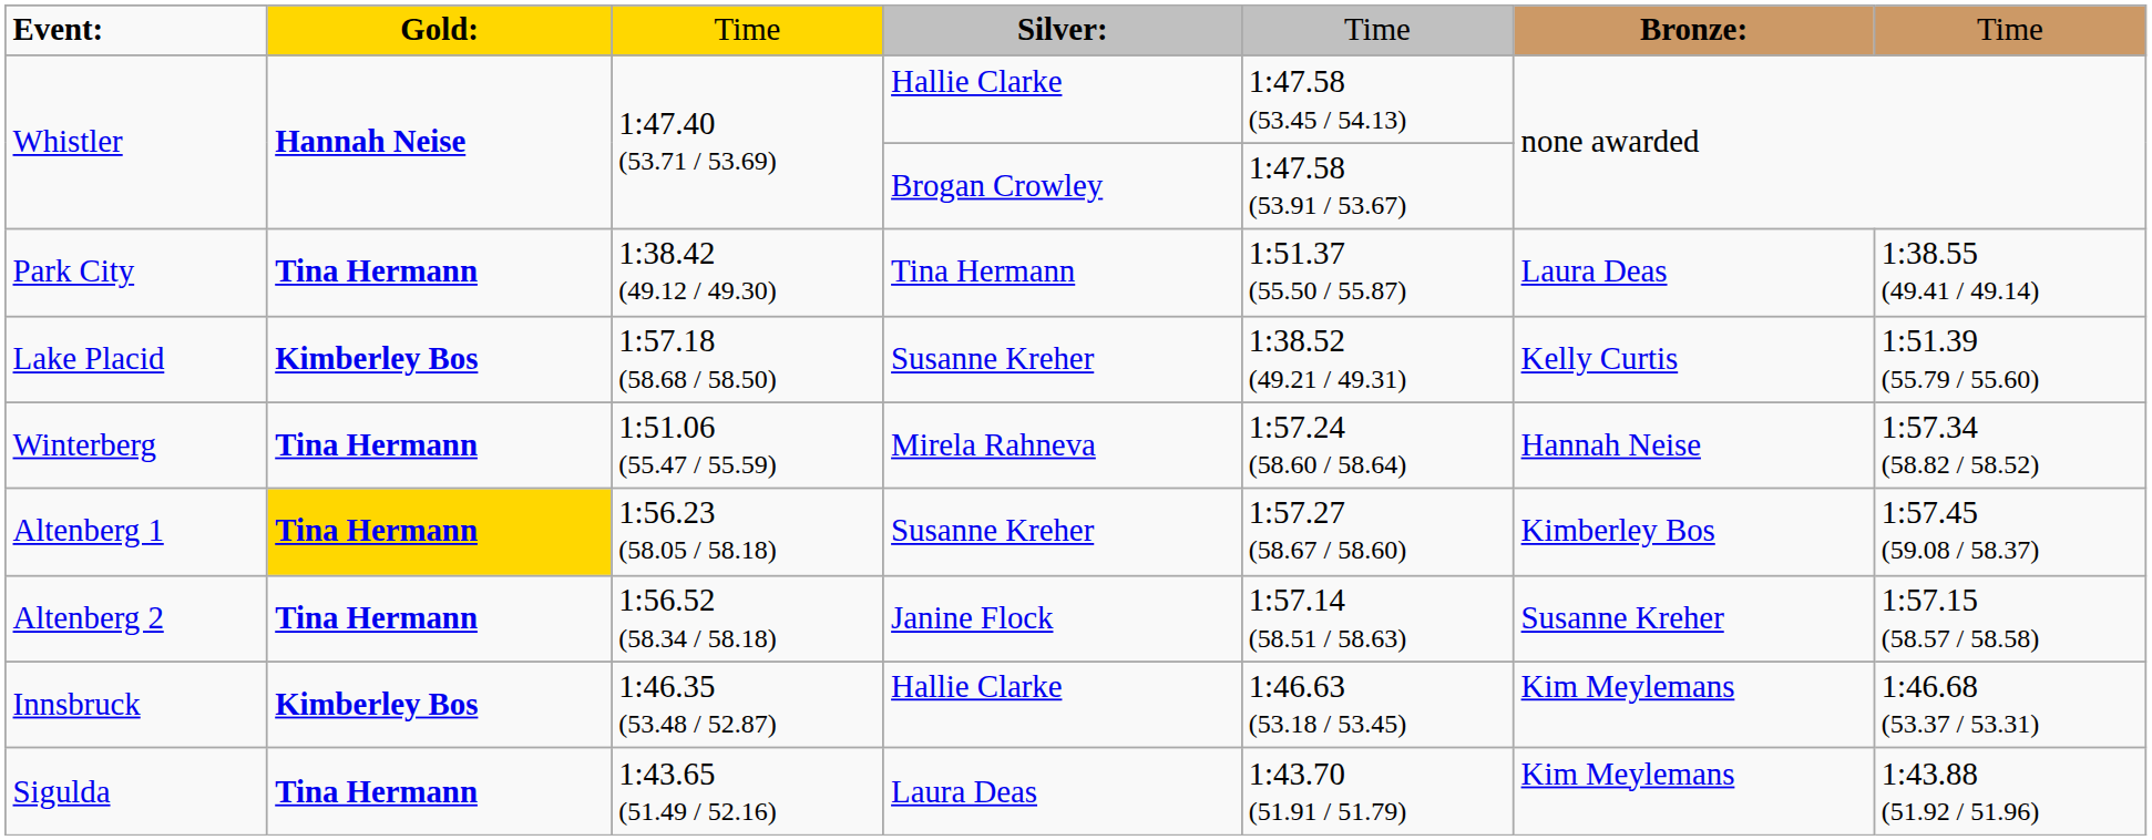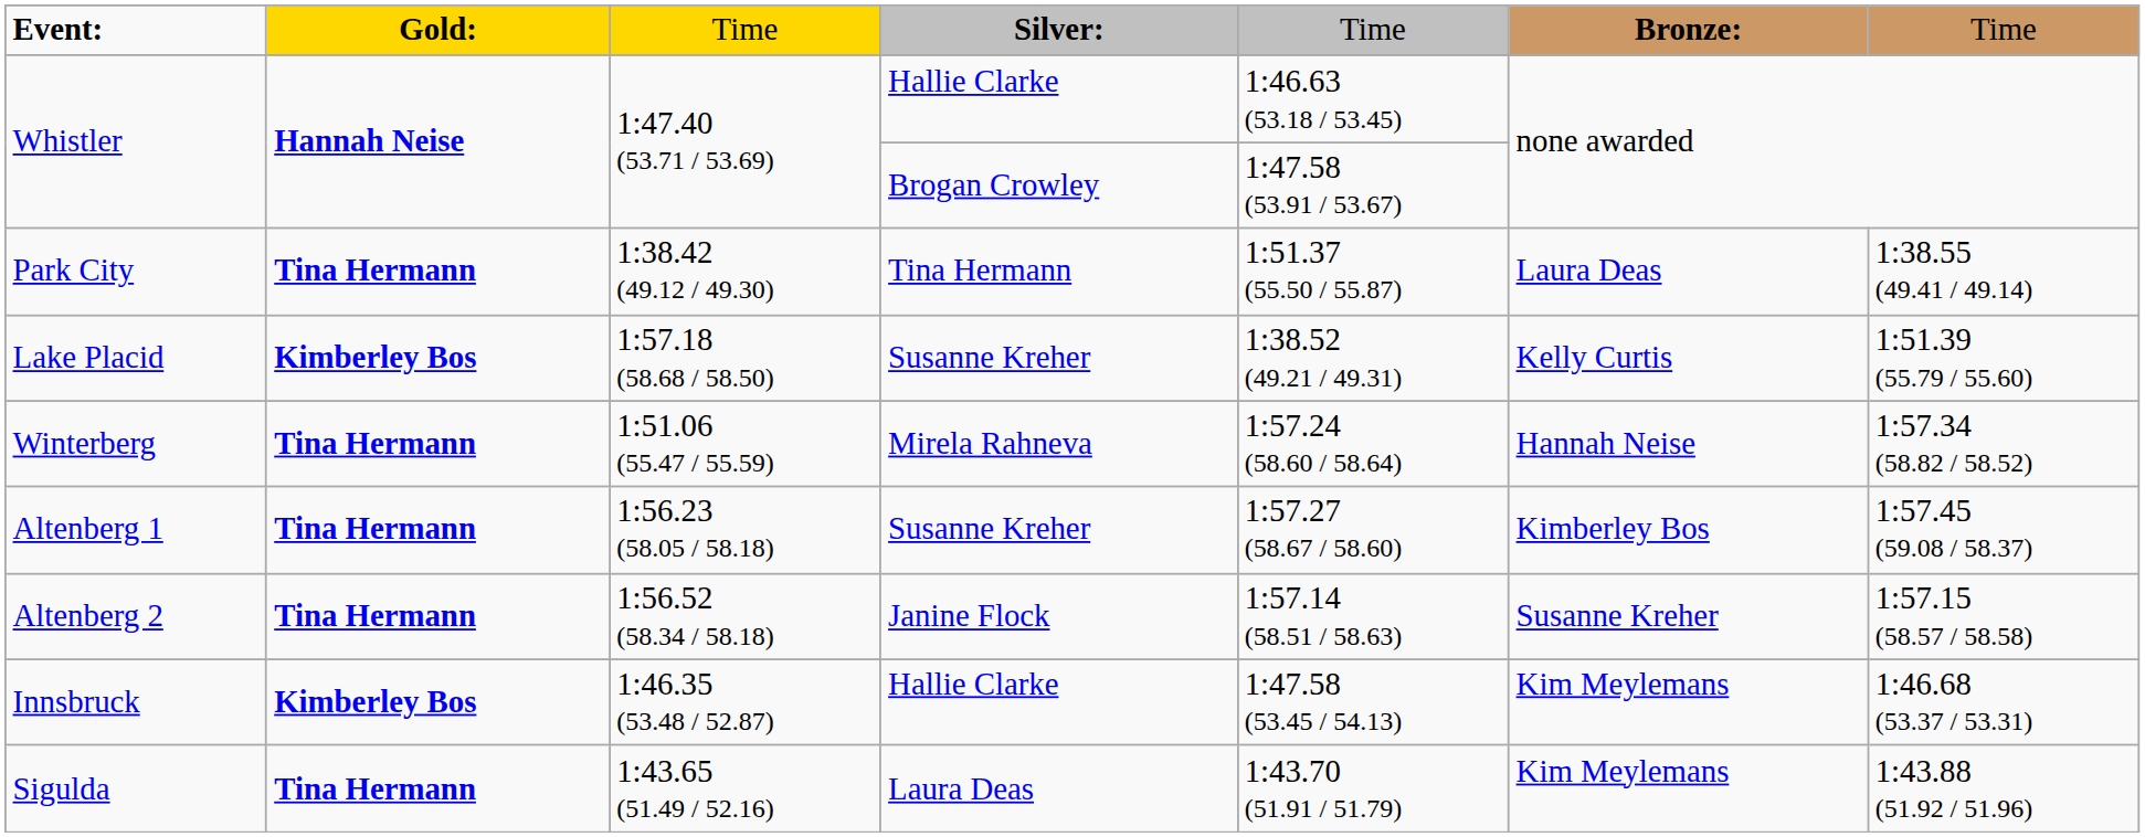 <table class="wikitable" style="width:85%;">
 <tr>
 <td><strong>Event:</strong></td>
 <td style="text-align:center; background:gold;"><strong>Gold:</strong></td>
 <td style="text-align:center; background:gold;">Time</td>
 <td style="text-align:center; background:silver;"><strong>Silver:</strong></td>
 <td style="text-align:center; background:silver;">Time</td>
 <td style="text-align:center; background:#c96;"><strong>Bronze:</strong></td>
 <td style="text-align:center; background:#c96;">Time</td>
 </tr>
 <tr>
 <td rowspan=2> <a href='#'>Whistler</a></td>
 <td rowspan=2><strong><a href='#'>Hannah Neise</a><br><small></small></strong></td>
 <td rowspan=2>1:47.40<br><small>(53.71 / 53.69)</small></td>
 <td><a href='#'>Hallie Clarke</a><br><small><br></small></td>
-<td>1:47.58<br><small>(53.45 / 54.13)</small></td>
+<td>1:46.63<br><small>(53.18 / 53.45)</small></td>
 <td rowspan=2 colspan="2">none awarded</td>
 </tr>
 <tr>
 <td><a href='#'>Brogan Crowley</a><br><small></small></td>
 <td>1:47.58<br><small>(53.91 / 53.67)</small></td>
 </tr>
 <tr>
 <td> <a href='#'>Park City</a></td>
 <td><strong><a href='#'>Tina Hermann</a><br><small></small></strong></td>
 <td>1:38.42<br><small>(49.12 / 49.30)</small></td>
 <td><a href='#'>Tina Hermann</a><br><small></small></td>
 <td>1:51.37<br><small>(55.50 / 55.87)</small></td>
 <td><a href='#'>Laura Deas</a><br><small></small></td>
 <td>1:38.55<br><small>(49.41 / 49.14)</small></td>
 </tr>
 <tr>
 <td> <a href='#'>Lake Placid</a></td>
 <td><strong><a href='#'>Kimberley Bos</a><br><small></small></strong></td>
 <td>1:57.18<br><small>(58.68 / 58.50)</small></td>
 <td><a href='#'>Susanne Kreher</a><br><small></small></td>
 <td>1:38.52<br><small>(49.21 / 49.31)</small></td>
 <td><a href='#'>Kelly Curtis</a><br><small></small></td>
 <td>1:51.39<br><small>(55.79 / 55.60)</small></td>
 </tr>
 <tr>
 <td> <a href='#'>Winterberg</a></td>
 <td><strong><a href='#'>Tina Hermann</a><br><small></small></strong></td>
 <td>1:51.06<br><small>(55.47 / 55.59)</small></td>
 <td><a href='#'>Mirela Rahneva</a><br><small></small></td>
 <td>1:57.24<br><small>(58.60 / 58.64)</small></td>
 <td><a href='#'>Hannah Neise</a><br><small></small></td>
 <td>1:57.34<br><small>(58.82 / 58.52)</small></td>
 </tr>
 <tr>
 <td> <a href='#'>Altenberg 1</a></td>
-<td style="background: gold;"><strong><a href='#'>Tina Hermann</a><br><small></small></strong></td>
+<td><strong><a href='#'>Tina Hermann</a><br><small></small></strong></td>
 <td>1:56.23<br><small>(58.05 / 58.18)</small></td>
 <td><a href='#'>Susanne Kreher</a><br><small></small></td>
 <td>1:57.27<br><small>(58.67 / 58.60)</small></td>
 <td><a href='#'>Kimberley Bos</a><br><small></small></td>
 <td>1:57.45<br><small>(59.08 / 58.37)</small></td>
 </tr>
 <tr>
 <td> <a href='#'>Altenberg 2</a></td>
 <td><strong><a href='#'>Tina Hermann</a><br><small></small></strong></td>
 <td>1:56.52<br><small>(58.34 / 58.18)</small></td>
 <td><a href='#'>Janine Flock</a><br><small></small></td>
 <td>1:57.14<br><small>(58.51 / 58.63)</small></td>
 <td><a href='#'>Susanne Kreher</a><br><small></small></td>
 <td>1:57.15<br><small>(58.57 / 58.58)</small></td>
 </tr>
 <tr>
 <td> <a href='#'>Innsbruck</a></td>
 <td><strong><a href='#'>Kimberley Bos</a><br><small></small></strong></td>
 <td>1:46.35<br><small>(53.48 / 52.87)</small></td>
 <td><a href='#'>Hallie Clarke</a><br><small><br></small></td>
-<td>1:46.63<br><small>(53.18 / 53.45)</small></td>
+<td>1:47.58<br><small>(53.45 / 54.13)</small></td>
 <td><a href='#'>Kim Meylemans</a><br><small><br></small></td>
 <td>1:46.68<br><small>(53.37 / 53.31)</small></td>
 </tr>
 <tr>
 <td> <a href='#'>Sigulda</a></td>
 <td><strong><a href='#'>Tina Hermann</a><br><small></small></strong></td>
 <td>1:43.65<br><small>(51.49 / 52.16)</small></td>
 <td><a href='#'>Laura Deas</a><br><small></small></td>
 <td>1:43.70<br><small>(51.91 / 51.79)</small></td>
 <td><a href='#'>Kim Meylemans</a><br><small><br></small></td>
 <td>1:43.88<br><small>(51.92 / 51.96)</small></td>
 </tr>
 </table>
